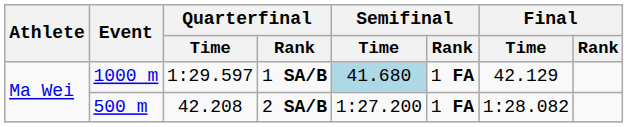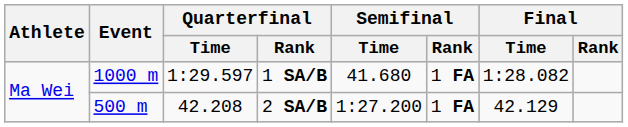 <table class="wikitable" style="font-size:90%">
 <tr>
 <th rowspan=2>Athlete</th>
 <th rowspan=2>Event</th>
 <th colspan=2>Quarterfinal</th>
 <th colspan=2>Semifinal</th>
 <th colspan=2>Final</th>
 </tr>
 <tr style="font-size:95%">
 <th>Time</th>
 <th>Rank</th>
 <th>Time</th>
 <th>Rank</th>
 <th>Time</th>
 <th>Rank</th>
 </tr>
 <tr align=center>
 <td align=left rowspan=2><a href='#'>Ma Wei</a></td>
 <td align=left><a href='#'>1000 m</a></td>
 <td>1:29.597</td>
 <td>1 <strong>SA/B</strong></td>
-<td style="background: lightblue;">41.680</td>
+<td>41.680</td>
 <td>1 <strong>FA</strong></td>
-<td>42.129</td>
+<td>1:28.082</td>
 <td></td>
 </tr>
 <tr align=center>
 <td align=left><a href='#'>500 m</a></td>
 <td>42.208</td>
 <td>2 <strong>SA/B</strong></td>
 <td>1:27.200</td>
 <td>1 <strong>FA</strong></td>
-<td>1:28.082</td>
+<td>42.129</td>
 <td></td>
 </tr>
 </table>
